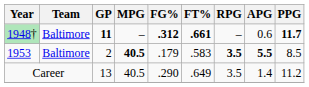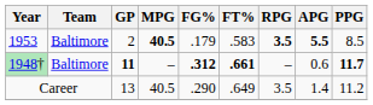 <table class="wikitable sortable" style="font-size:95%; text-align:right;">
 <tr>
 <th>Year</th>
 <th>Team</th>
 <th>GP</th>
 <th>MPG</th>
 <th>FG%</th>
 <th>FT%</th>
 <th>RPG</th>
 <th>APG</th>
 <th>PPG</th>
 </tr>
 <tr>
+<td style="text-align:left;"><a href='#'>1953</a></td>
+<td style="text-align:left;"><a href='#'>Baltimore</a></td>
+<td>2</td>
+<td><strong>40.5</strong></td>
+<td>.179</td>
+<td>.583</td>
+<td><strong>3.5</strong></td>
+<td><strong>5.5</strong></td>
+<td>8.5</td>
+</tr>
+<tr>
 <td style="text-align:left; background:#afe6ba"><a href='#'>1948</a>†</td>
 <td style="text-align:left;"><a href='#'>Baltimore</a></td>
 <td><strong>11</strong></td>
 <td>–</td>
 <td><strong>.312</strong></td>
 <td><strong>.661</strong></td>
 <td>–</td>
 <td>0.6</td>
 <td><strong>11.7</strong></td>
-</tr>
-<tr>
-<td style="text-align:left;"><a href='#'>1953</a></td>
-<td style="text-align:left;"><a href='#'>Baltimore</a></td>
-<td>2</td>
-<td><strong>40.5</strong></td>
-<td>.179</td>
-<td>.583</td>
-<td><strong>3.5</strong></td>
-<td><strong>5.5</strong></td>
-<td>8.5</td>
 </tr>
 <tr>
 <td style="text-align:center;" colspan="2">Career</td>
 <td>13</td>
 <td>40.5</td>
 <td>.290</td>
 <td>.649</td>
 <td>3.5</td>
 <td>1.4</td>
 <td>11.2</td>
 </tr>
 <tr>
 </tr>
 </table>
